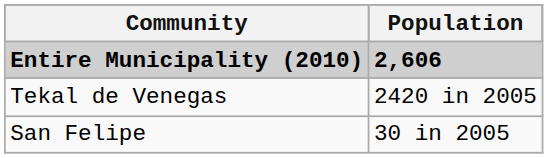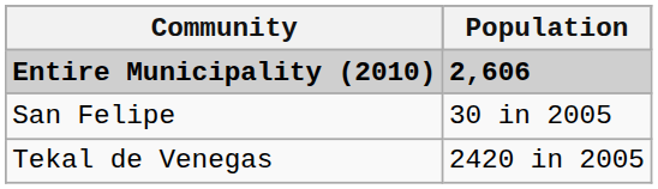 <table class="wikitable">
 <tr style="background:#111111; color:#111111;">
 <th><strong>Community</strong></th>
 <th><strong>Population</strong></th>
 </tr>
 <tr style="background:#CFCFCF;">
 <td><strong>Entire Municipality (2010)</strong></td>
 <td><strong>2,606</strong></td>
 </tr>
 <tr>
+<td>San Felipe</td>
+<td>30 in 2005</td>
+</tr>
+<tr>
 <td>Tekal de Venegas</td>
 <td>2420 in 2005</td>
 </tr>
-<tr>
-<td>San Felipe</td>
-<td>30 in 2005</td>
-</tr>
 </table>
